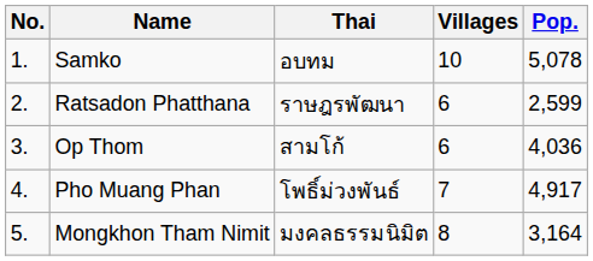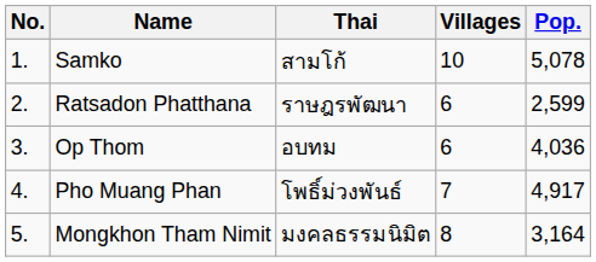 <table class="wikitable sortable">
 <tr>
 <th>No.</th>
 <th>Name</th>
 <th>Thai</th>
 <th>Villages</th>
 <th><a href='#'>Pop.</a></th>
 </tr>
 <tr>
 <td>1.</td>
 <td>Samko</td>
-<td>อบทม</td>
+<td>สามโก้</td>
 <td>10</td>
 <td>5,078</td>
 </tr>
 <tr>
 <td>2.</td>
 <td>Ratsadon Phatthana</td>
 <td>ราษฎรพัฒนา</td>
 <td>6</td>
 <td>2,599</td>
 </tr>
 <tr>
 <td>3.</td>
 <td>Op Thom</td>
-<td>สามโก้</td>
+<td>อบทม</td>
 <td>6</td>
 <td>4,036</td>
 </tr>
 <tr>
 <td>4.</td>
 <td>Pho Muang Phan</td>
 <td>โพธิ์ม่วงพันธ์</td>
 <td>7</td>
 <td>4,917</td>
 </tr>
 <tr>
 <td>5.</td>
 <td>Mongkhon Tham Nimit</td>
 <td>มงคลธรรมนิมิต</td>
 <td>8</td>
 <td>3,164</td>
 </tr>
 </table>
